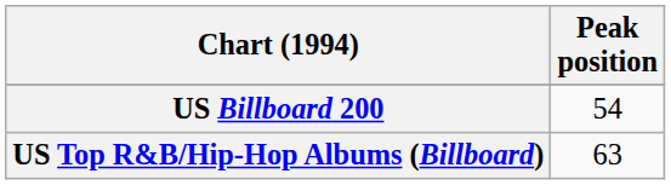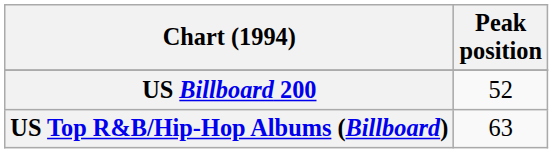 <table class="wikitable sortable plainrowheaders" style="text-align:center">
 <tr>
 <th scope="col">Chart (1994)</th>
 <th scope="col">Peak<br> position</th>
 </tr>
 <tr>
 </tr>
 <tr>
 <th scope="row">US <a href='#'><em>Billboard</em> 200</a></th>
-<td>54</td>
+<td>52</td>
 </tr>
 <tr>
 <th scope="row">US <a href='#'>Top R&B/Hip-Hop Albums</a> (<em><a href='#'>Billboard</a></em>)</th>
 <td>63</td>
 </tr>
 </table>
